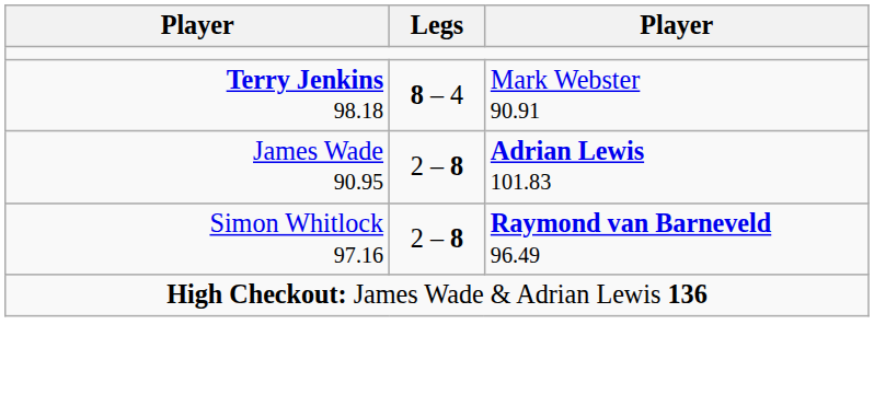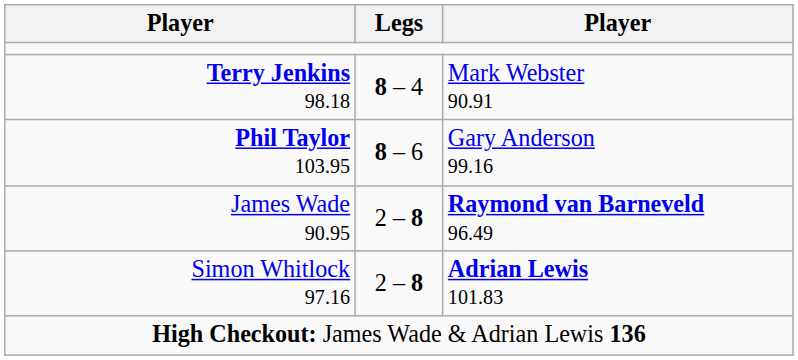 <table class=wikitable style="text-align:center">
 <tr>
 <th width=225>Player</th>
 <th width=50>Legs</th>
 <th width=225>Player</th>
 </tr>
 <tr align=center>
 <td colspan="3"></td>
 </tr>
 <tr align=left>
 <td align=right><strong><a href='#'>Terry Jenkins</a></strong>  <br> <small><span>98.18</span></small></td>
 <td align=center><strong>8</strong> – 4</td>
 <td> <a href='#'>Mark Webster</a> <br> <small><span>90.91</span></small></td>
 </tr>
 <tr align=left>
+<td align=right><strong><a href='#'>Phil Taylor</a></strong>  <br> <small><span>103.95</span></small></td>
+<td align=center><strong>8</strong> – 6</td>
+<td> <a href='#'>Gary Anderson</a> <br> <small><span>99.16</span></small></td>
+</tr>
+<tr align=left>
 <td align=right><a href='#'>James Wade</a>  <br> <small><span>90.95</span></small></td>
 <td align=center>2 – <strong>8</strong></td>
-<td> <strong><a href='#'>Adrian Lewis</a></strong> <br> <small><span>101.83</span></small></td>
+<td> <strong><a href='#'>Raymond van Barneveld</a></strong> <br> <small><span>96.49</span></small></td>
 </tr>
 <tr align=left>
 <td align=right><a href='#'>Simon Whitlock</a>  <br> <small><span>97.16</span></small></td>
 <td align=center>2 – <strong>8</strong></td>
-<td> <strong><a href='#'>Raymond van Barneveld</a></strong> <br> <small><span>96.49</span></small></td>
+<td> <strong><a href='#'>Adrian Lewis</a></strong> <br> <small><span>101.83</span></small></td>
 </tr>
 <tr align=center>
 <td colspan="3"><strong>High Checkout:</strong> James Wade & Adrian Lewis <strong>136</strong></td>
 </tr>
 </table>
